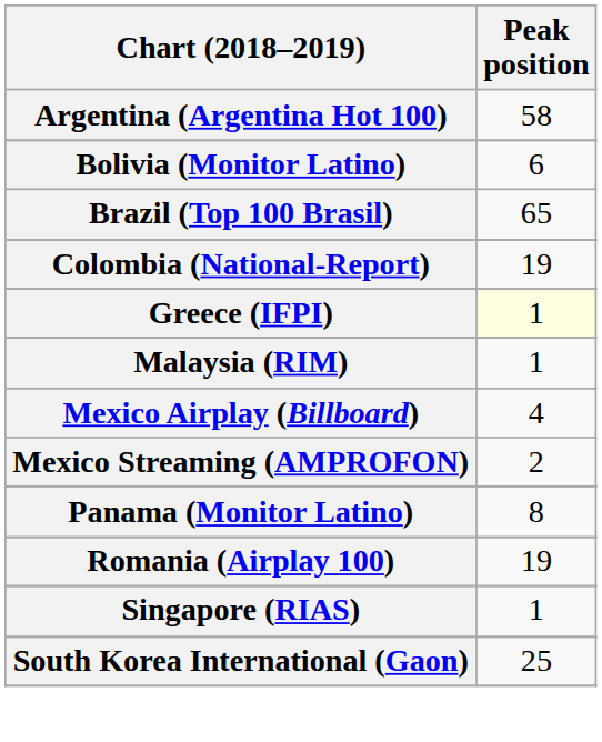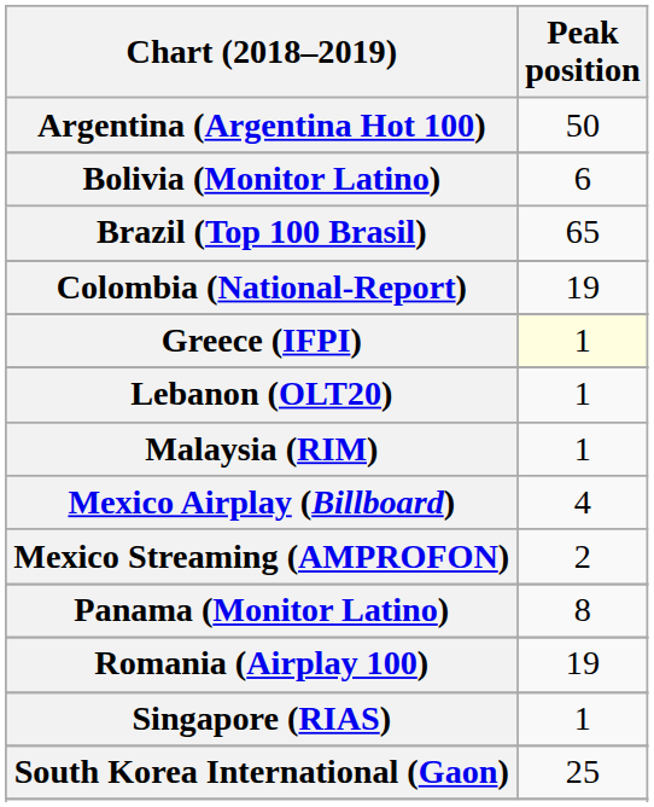 <table class="wikitable sortable plainrowheaders" style="text-align:center">
 <tr>
 <th scope="col">Chart (2018–2019)</th>
 <th scope="col">Peak<br> position</th>
 </tr>
 <tr>
 <th scope="row">Argentina (<a href='#'>Argentina Hot 100</a>)</th>
-<td>58</td>
+<td>50</td>
 </tr>
 <tr>
 </tr>
 <tr>
 </tr>
 <tr>
 </tr>
 <tr>
 </tr>
 <tr>
 <th scope="row">Bolivia (<a href='#'>Monitor Latino</a>)</th>
 <td>6</td>
 </tr>
 <tr>
 <th scope="row">Brazil (<a href='#'>Top 100 Brasil</a>)</th>
 <td>65</td>
 </tr>
 <tr>
 </tr>
 <tr>
 </tr>
 <tr>
 </tr>
 <tr>
 <th scope="row">Colombia (<a href='#'>National-Report</a>)</th>
 <td>19</td>
 </tr>
 <tr>
 </tr>
 <tr>
 </tr>
 <tr>
 </tr>
 <tr>
 </tr>
 <tr>
 </tr>
 <tr>
 <th scope="row">Greece (<a href='#'>IFPI</a>)</th>
 <td style="background: lightyellow;">1</td>
 </tr>
 <tr>
 </tr>
 <tr>
 </tr>
 <tr>
 </tr>
 <tr>
 </tr>
 <tr>
 </tr>
 <tr>
+</tr>
+<tr>
+<th scope="row">Lebanon (<a href='#'>OLT20</a>)</th>
+<td>1</td>
 </tr>
 <tr>
 <th scope="row">Malaysia (<a href='#'>RIM</a>)</th>
 <td>1</td>
 </tr>
 <tr>
 <th scope="row"><a href='#'>Mexico Airplay</a> (<em><a href='#'>Billboard</a></em>)</th>
 <td>4</td>
 </tr>
 <tr>
 <th scope="row">Mexico Streaming (<a href='#'>AMPROFON</a>)</th>
 <td>2</td>
 </tr>
 <tr>
 </tr>
 <tr>
 </tr>
 <tr>
 </tr>
 <tr>
 </tr>
 <tr>
 <th scope="row">Panama (<a href='#'>Monitor Latino</a>)</th>
 <td>8</td>
 </tr>
 <tr>
 </tr>
 <tr>
 <th scope="row">Romania (<a href='#'>Airplay 100</a>)</th>
 <td>19</td>
 </tr>
 <tr>
 </tr>
 <tr>
 <th scope="row">Singapore (<a href='#'>RIAS</a>)</th>
 <td>1</td>
 </tr>
 <tr>
 </tr>
 <tr>
 <th scope="row">South Korea International (<a href='#'>Gaon</a>)</th>
 <td>25</td>
 </tr>
 <tr>
 </tr>
 <tr>
 </tr>
 <tr>
 </tr>
 <tr>
 </tr>
 <tr>
 </tr>
 <tr>
 </tr>
 <tr>
 </tr>
 <tr>
 </tr>
 <tr>
 </tr>
 <tr>
 </tr>
 </table>
